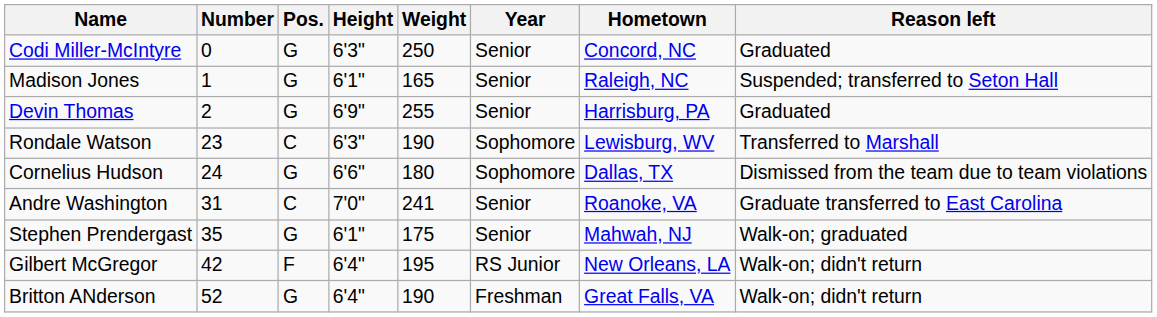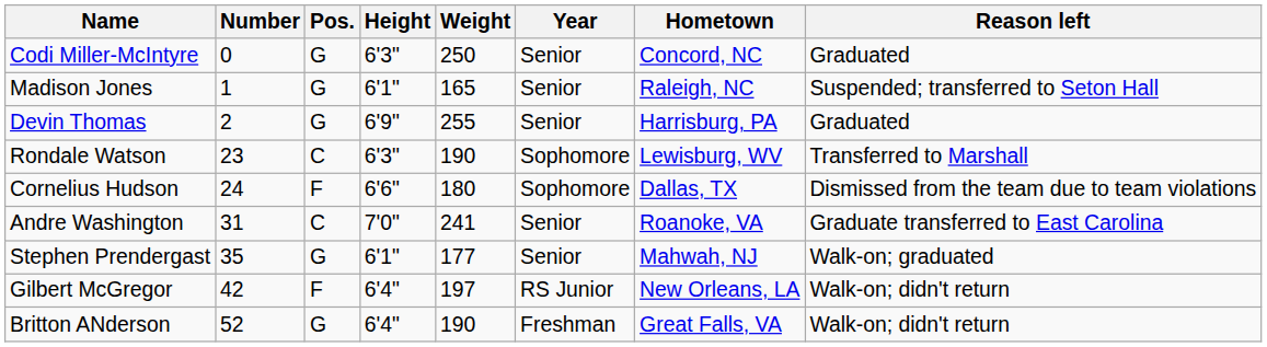 <table class="wikitable sortable" border="1">
 <tr>
 <th>Name</th>
 <th>Number</th>
 <th>Pos.</th>
 <th>Height</th>
 <th>Weight</th>
 <th>Year</th>
 <th>Hometown</th>
 <th class="unsortable">Reason left</th>
 </tr>
 <tr>
 <td><a href='#'>Codi Miller-McIntyre</a></td>
 <td>0</td>
 <td>G</td>
 <td>6'3"</td>
 <td>250</td>
 <td>Senior</td>
 <td><a href='#'>Concord, NC</a></td>
 <td>Graduated</td>
 </tr>
 <tr>
 <td>Madison Jones</td>
 <td>1</td>
 <td>G</td>
 <td>6'1"</td>
 <td>165</td>
 <td>Senior</td>
 <td><a href='#'>Raleigh, NC</a></td>
 <td>Suspended; transferred to <a href='#'>Seton Hall</a></td>
 </tr>
 <tr>
 <td><a href='#'>Devin Thomas</a></td>
 <td>2</td>
 <td>G</td>
 <td>6'9"</td>
 <td>255</td>
 <td>Senior</td>
 <td><a href='#'>Harrisburg, PA</a></td>
 <td>Graduated</td>
 </tr>
 <tr>
 <td>Rondale Watson</td>
 <td>23</td>
 <td>C</td>
 <td>6'3"</td>
 <td>190</td>
 <td>Sophomore</td>
 <td><a href='#'>Lewisburg, WV</a></td>
 <td>Transferred to <a href='#'>Marshall</a></td>
 </tr>
 <tr>
 <td>Cornelius Hudson</td>
 <td>24</td>
-<td>G</td>
+<td>F</td>
 <td>6'6"</td>
 <td>180</td>
 <td>Sophomore</td>
 <td><a href='#'>Dallas, TX</a></td>
 <td>Dismissed from the team due to team violations</td>
 </tr>
 <tr>
 <td>Andre Washington</td>
 <td>31</td>
 <td>C</td>
 <td>7'0"</td>
 <td>241</td>
 <td>Senior</td>
 <td><a href='#'>Roanoke, VA</a></td>
 <td>Graduate transferred to <a href='#'>East Carolina</a></td>
 </tr>
 <tr>
 <td>Stephen Prendergast</td>
 <td>35</td>
 <td>G</td>
 <td>6'1"</td>
-<td>175</td>
+<td>177</td>
 <td>Senior</td>
 <td><a href='#'>Mahwah, NJ</a></td>
 <td>Walk-on; graduated</td>
 </tr>
 <tr>
 <td>Gilbert McGregor</td>
 <td>42</td>
 <td>F</td>
 <td>6'4"</td>
-<td>195</td>
+<td>197</td>
 <td>RS Junior</td>
 <td><a href='#'>New Orleans, LA</a></td>
 <td>Walk-on; didn't return</td>
 </tr>
 <tr>
 <td>Britton ANderson</td>
 <td>52</td>
 <td>G</td>
 <td>6'4"</td>
 <td>190</td>
 <td>Freshman</td>
 <td><a href='#'>Great Falls, VA</a></td>
 <td>Walk-on; didn't return</td>
 </tr>
 </table>
